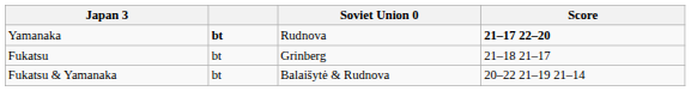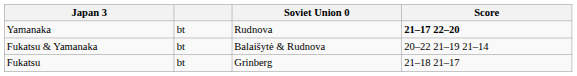 <table class="wikitable">
 <tr>
 <th width=250> Japan 3</th>
 <th width=80></th>
 <th width=250> Soviet Union 0</th>
 <th width=250>Score</th>
 </tr>
 <tr>
 <td>Yamanaka</td>
-<td><strong>bt</strong></td>
+<td>bt</td>
 <td>Rudnova</td>
 <td><strong>21–17 22–20</strong></td>
+</tr>
+<tr>
+<td>Fukatsu & Yamanaka</td>
+<td>bt</td>
+<td>Balaišytė & Rudnova</td>
+<td>20–22 21–19 21–14</td>
 </tr>
 <tr>
 <td>Fukatsu</td>
 <td>bt</td>
 <td>Grinberg</td>
 <td>21–18 21–17</td>
 </tr>
-<tr>
-<td>Fukatsu & Yamanaka</td>
-<td>bt</td>
-<td>Balaišytė & Rudnova</td>
-<td>20–22 21–19 21–14</td>
-</tr>
 </table>
